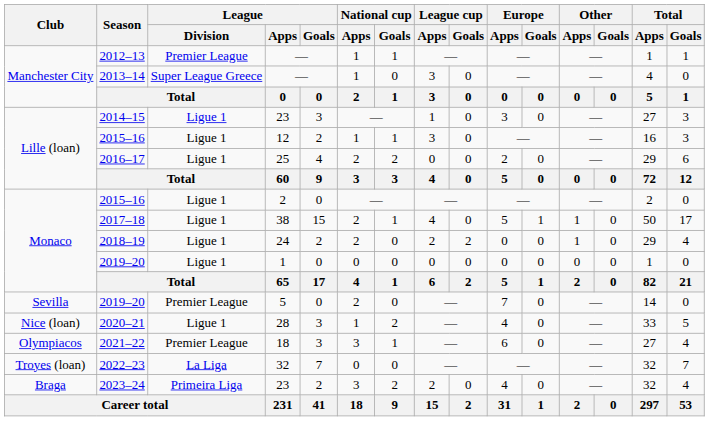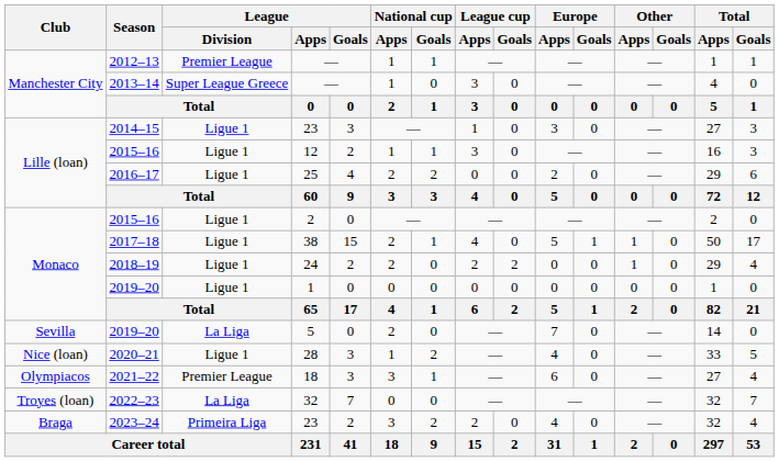 <table class="wikitable" style="text-align:center">
 <tr>
 <th rowspan="2">Club</th>
 <th rowspan="2">Season</th>
 <th colspan="3">League</th>
 <th colspan="2">National cup</th>
 <th colspan="2">League cup</th>
 <th colspan="2">Europe</th>
 <th colspan="2">Other</th>
 <th colspan="2">Total</th>
 </tr>
 <tr>
 <th>Division</th>
 <th>Apps</th>
 <th>Goals</th>
 <th>Apps</th>
 <th>Goals</th>
 <th>Apps</th>
 <th>Goals</th>
 <th>Apps</th>
 <th>Goals</th>
 <th>Apps</th>
 <th>Goals</th>
 <th>Apps</th>
 <th>Goals</th>
 </tr>
 <tr>
 <td rowspan="3"><a href='#'>Manchester City</a></td>
 <td><a href='#'>2012–13</a></td>
 <td><a href='#'>Premier League</a></td>
 <td colspan="2">—</td>
 <td>1</td>
 <td>1</td>
 <td colspan="2">—</td>
 <td colspan="2">—</td>
 <td colspan="2">—</td>
 <td>1</td>
 <td>1</td>
 </tr>
 <tr>
 <td><a href='#'>2013–14</a></td>
 <td><a href='#'>Super League Greece</a></td>
 <td colspan="2">—</td>
 <td>1</td>
 <td>0</td>
 <td>3</td>
 <td>0</td>
 <td colspan="2">—</td>
 <td colspan="2">—</td>
 <td>4</td>
 <td>0</td>
 </tr>
 <tr>
 <th colspan="2">Total</th>
 <th>0</th>
 <th>0</th>
 <th>2</th>
 <th>1</th>
 <th>3</th>
 <th>0</th>
 <th>0</th>
 <th>0</th>
 <th>0</th>
 <th>0</th>
 <th>5</th>
 <th>1</th>
 </tr>
 <tr>
 <td rowspan="4"><a href='#'>Lille</a> (loan)</td>
 <td><a href='#'>2014–15</a></td>
 <td><a href='#'>Ligue 1</a></td>
 <td>23</td>
 <td>3</td>
 <td colspan="2">—</td>
 <td>1</td>
 <td>0</td>
 <td>3</td>
 <td>0</td>
 <td colspan="2">—</td>
 <td>27</td>
 <td>3</td>
 </tr>
 <tr>
 <td><a href='#'>2015–16</a></td>
 <td>Ligue 1</td>
 <td>12</td>
 <td>2</td>
 <td>1</td>
 <td>1</td>
 <td>3</td>
 <td>0</td>
 <td colspan="2">—</td>
 <td colspan="2">—</td>
 <td>16</td>
 <td>3</td>
 </tr>
 <tr>
 <td><a href='#'>2016–17</a></td>
 <td>Ligue 1</td>
 <td>25</td>
 <td>4</td>
 <td>2</td>
 <td>2</td>
 <td>0</td>
 <td>0</td>
 <td>2</td>
 <td>0</td>
 <td colspan="2">—</td>
 <td>29</td>
 <td>6</td>
 </tr>
 <tr>
 <th colspan="2">Total</th>
 <th>60</th>
 <th>9</th>
 <th>3</th>
 <th>3</th>
 <th>4</th>
 <th>0</th>
 <th>5</th>
 <th>0</th>
 <th>0</th>
 <th>0</th>
 <th>72</th>
 <th>12</th>
 </tr>
 <tr>
 <td rowspan="5"><a href='#'>Monaco</a></td>
 <td><a href='#'>2015–16</a></td>
 <td>Ligue 1</td>
 <td>2</td>
 <td>0</td>
 <td colspan="2">—</td>
 <td colspan="2">—</td>
 <td colspan="2">—</td>
 <td colspan="2">—</td>
 <td>2</td>
 <td>0</td>
 </tr>
 <tr>
 <td><a href='#'>2017–18</a></td>
 <td>Ligue 1</td>
 <td>38</td>
 <td>15</td>
 <td>2</td>
 <td>1</td>
 <td>4</td>
 <td>0</td>
 <td>5</td>
 <td>1</td>
 <td>1</td>
 <td>0</td>
 <td>50</td>
 <td>17</td>
 </tr>
 <tr>
 <td><a href='#'>2018–19</a></td>
 <td>Ligue 1</td>
 <td>24</td>
 <td>2</td>
 <td>2</td>
 <td>0</td>
 <td>2</td>
 <td>2</td>
 <td>0</td>
 <td>0</td>
 <td>1</td>
 <td>0</td>
 <td>29</td>
 <td>4</td>
 </tr>
 <tr>
 <td><a href='#'>2019–20</a></td>
 <td>Ligue 1</td>
 <td>1</td>
 <td>0</td>
 <td>0</td>
 <td>0</td>
 <td>0</td>
 <td>0</td>
 <td>0</td>
 <td>0</td>
 <td>0</td>
 <td>0</td>
 <td>1</td>
 <td>0</td>
 </tr>
 <tr>
 <th colspan="2">Total</th>
 <th>65</th>
 <th>17</th>
 <th>4</th>
 <th>1</th>
 <th>6</th>
 <th>2</th>
 <th>5</th>
 <th>1</th>
 <th>2</th>
 <th>0</th>
 <th>82</th>
 <th>21</th>
 </tr>
 <tr>
 <td><a href='#'>Sevilla</a></td>
 <td><a href='#'>2019–20</a></td>
-<td>Premier League</td>
+<td><a href='#'>La Liga</a></td>
 <td>5</td>
 <td>0</td>
 <td>2</td>
 <td>0</td>
 <td colspan="2">—</td>
 <td>7</td>
 <td>0</td>
 <td colspan="2">—</td>
 <td>14</td>
 <td>0</td>
 </tr>
 <tr>
 <td><a href='#'>Nice</a> (loan)</td>
 <td><a href='#'>2020–21</a></td>
 <td>Ligue 1</td>
 <td>28</td>
 <td>3</td>
 <td>1</td>
 <td>2</td>
 <td colspan="2">—</td>
 <td>4</td>
 <td>0</td>
 <td colspan="2">—</td>
 <td>33</td>
 <td>5</td>
 </tr>
 <tr>
 <td><a href='#'>Olympiacos</a></td>
 <td><a href='#'>2021–22</a></td>
 <td>Premier League</td>
 <td>18</td>
 <td>3</td>
 <td>3</td>
 <td>1</td>
 <td colspan="2">—</td>
 <td>6</td>
 <td>0</td>
 <td colspan="2">—</td>
 <td>27</td>
 <td>4</td>
 </tr>
 <tr>
 <td><a href='#'>Troyes</a> (loan)</td>
 <td><a href='#'>2022–23</a></td>
 <td><a href='#'>La Liga</a></td>
 <td>32</td>
 <td>7</td>
 <td>0</td>
 <td>0</td>
 <td colspan="2">—</td>
 <td colspan="2">—</td>
 <td colspan="2">—</td>
 <td>32</td>
 <td>7</td>
 </tr>
 <tr>
 <td><a href='#'>Braga</a></td>
 <td><a href='#'>2023–24</a></td>
 <td><a href='#'>Primeira Liga</a></td>
 <td>23</td>
 <td>2</td>
 <td>3</td>
 <td>2</td>
 <td>2</td>
 <td>0</td>
 <td>4</td>
 <td>0</td>
 <td colspan="2">—</td>
 <td>32</td>
 <td>4</td>
 </tr>
 <tr>
 <th colspan="3">Career total</th>
 <th>231</th>
 <th>41</th>
 <th>18</th>
 <th>9</th>
 <th>15</th>
 <th>2</th>
 <th>31</th>
 <th>1</th>
 <th>2</th>
 <th>0</th>
 <th>297</th>
 <th>53</th>
 </tr>
 </table>
